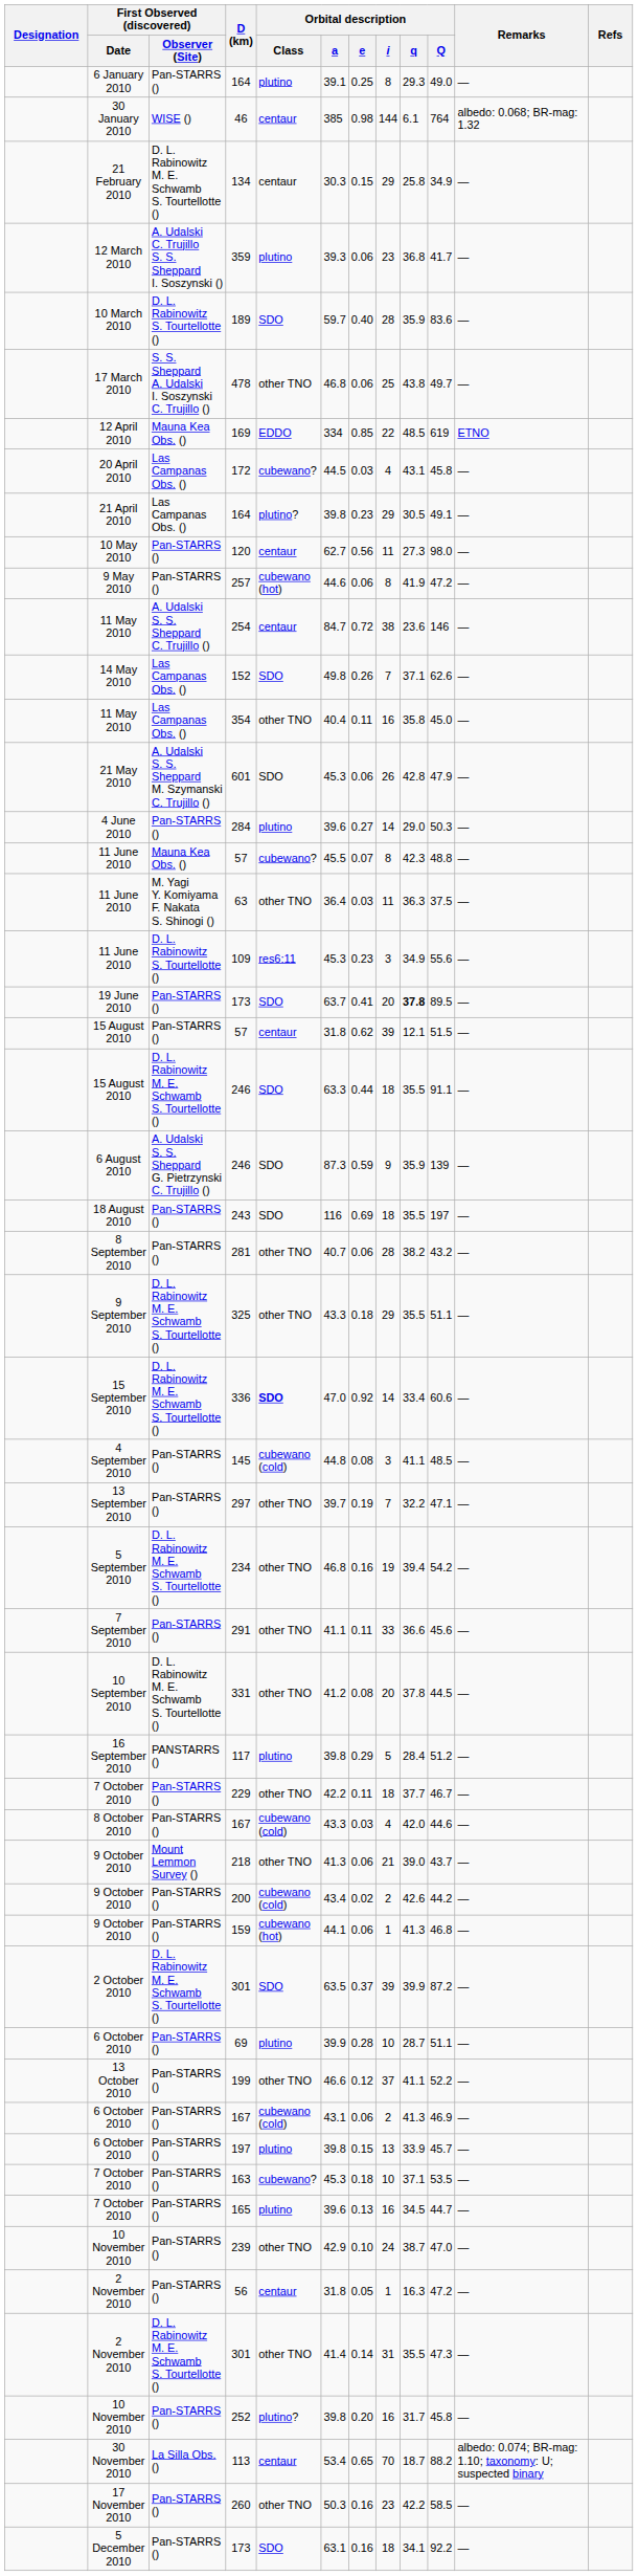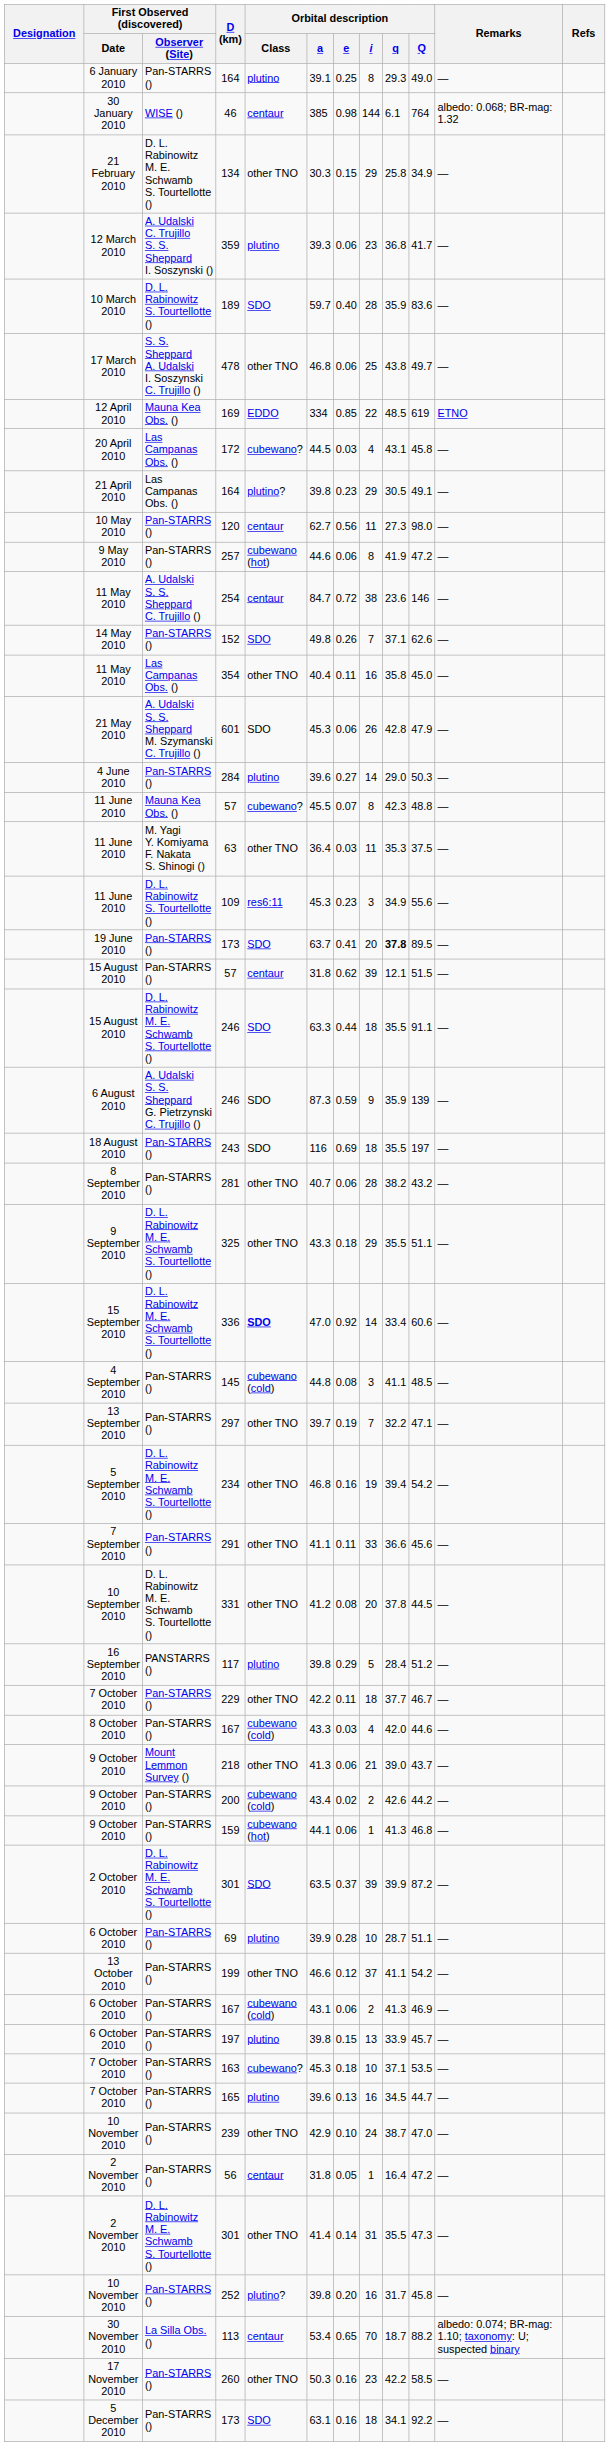 <table class="wikitable sortable" style="width: 100%;">
 <tr>
 <th width= 110 rowspan=2><a href='#'>Designation</a></th>
 <th colspan=2 width=115>First Observed (discovered)</th>
 <th rowspan=2><a href='#'>D</a> (km)</th>
 <th colspan=6>Orbital description</th>
 <th rowspan=2 width=180>Remarks</th>
 <th rowspan=2 width=55 class="unsortable">Refs</th>
 </tr>
 <tr>
 <th width=55>Date</th>
 <th><a href='#'>Observer</a><br>(<a href='#'>Site</a>)</th>
 <th>Class</th>
 <th><a href='#'>a</a><br></th>
 <th><a href='#'>e</a></th>
 <th><a href='#'><em>i</em></a><br></th>
 <th><a href='#'>q</a><br></th>
 <th><a href='#'>Q</a><br></th>
 </tr>
 <tr id="2010 AV153">
 <td></td>
 <td align=center>6 January 2010</td>
 <td>Pan-STARRS ()</td>
 <td align=center>164</td>
 <td><a href='#'>plutino</a></td>
 <td>39.1</td>
 <td>0.25</td>
 <td align=center>8</td>
 <td>29.3</td>
 <td>49.0</td>
 <td>—</td>
 <td></td>
 </tr>
 <tr id="2010 BK118">
 <td><strong></strong></td>
 <td align=center>30 January 2010</td>
 <td><a href='#'>WISE</a> ()</td>
 <td align=center>46</td>
 <td><a href='#'>centaur</a></td>
 <td>385</td>
 <td>0.98</td>
 <td align=center>144</td>
 <td>6.1</td>
 <td>764</td>
 <td>albedo: 0.068; BR-mag: 1.32</td>
 <td></td>
 </tr>
 <tr id="2010 DF106">
 <td></td>
 <td align=center>21 February 2010</td>
 <td>D. L. Rabinowitz<br>M. E. Schwamb<br>S. Tourtellotte ()</td>
 <td align=center>134</td>
-<td>centaur</td>
+<td>other TNO</td>
 <td>30.3</td>
 <td>0.15</td>
 <td align=center>29</td>
 <td>25.8</td>
 <td>34.9</td>
 <td>—</td>
 <td></td>
 </tr>
 <tr id="2010 EL139">
 <td></td>
 <td align=center>12 March 2010</td>
 <td><a href='#'>A. Udalski</a><br><a href='#'>C. Trujillo</a><br><a href='#'>S. S. Sheppard</a><br>I. Soszynski ()</td>
 <td align=center>359</td>
 <td><a href='#'>plutino</a></td>
 <td>39.3</td>
 <td>0.06</td>
 <td align=center>23</td>
 <td>36.8</td>
 <td>41.7</td>
 <td>—</td>
 <td></td>
 </tr>
 <tr id="2010 EQ65">
 <td></td>
 <td align=center>10 March 2010</td>
 <td><a href='#'>D. L. Rabinowitz</a><br><a href='#'>S. Tourtellotte</a> ()</td>
 <td align=center>189</td>
 <td><a href='#'>SDO</a></td>
 <td>59.7</td>
 <td>0.40</td>
 <td align=center>28</td>
 <td>35.9</td>
 <td>83.6</td>
 <td>—</td>
 <td></td>
 </tr>
 <tr id="2010 FX86">
 <td><strong></strong></td>
 <td align=center>17 March 2010</td>
 <td><a href='#'>S. S. Sheppard</a><br><a href='#'>A. Udalski</a><br>I. Soszynski<br><a href='#'>C. Trujillo</a> ()</td>
 <td align=center>478</td>
 <td>other TNO</td>
 <td>46.8</td>
 <td>0.06</td>
 <td align=center>25</td>
 <td>43.8</td>
 <td>49.7</td>
 <td>—</td>
 <td></td>
 </tr>
 <tr id="2010 GB174">
 <td><strong></strong></td>
 <td align=center>12 April 2010</td>
 <td><a href='#'>Mauna Kea Obs.</a> ()</td>
 <td align=center>169</td>
 <td><a href='#'>EDDO</a></td>
 <td>334</td>
 <td>0.85</td>
 <td align=center>22</td>
 <td>48.5</td>
 <td>619</td>
 <td><a href='#'>ETNO</a></td>
 <td></td>
 </tr>
 <tr id="2010 HD112">
 <td></td>
 <td align=center>20 April 2010</td>
 <td><a href='#'>Las Campanas Obs.</a> ()</td>
 <td align=center>172</td>
 <td><a href='#'>cubewano</a>?</td>
 <td>44.5</td>
 <td>0.03</td>
 <td align=center>4</td>
 <td>43.1</td>
 <td>45.8</td>
 <td>—</td>
 <td></td>
 </tr>
 <tr id="2010 HG109">
 <td></td>
 <td align=center>21 April 2010</td>
 <td>Las Campanas Obs. ()</td>
 <td align=center>164</td>
 <td><a href='#'>plutino</a>?</td>
 <td>39.8</td>
 <td>0.23</td>
 <td align=center>29</td>
 <td>30.5</td>
 <td>49.1</td>
 <td>—</td>
 <td></td>
 </tr>
 <tr id="2010 JE215">
 <td></td>
 <td align=center>10 May 2010</td>
 <td><a href='#'>Pan-STARRS</a> ()</td>
 <td align=center>120</td>
 <td><a href='#'>centaur</a></td>
 <td>62.7</td>
 <td>0.56</td>
 <td align=center>11</td>
 <td>27.3</td>
 <td>98.0</td>
 <td>—</td>
 <td></td>
 </tr>
 <tr id="2010 JF210">
 <td></td>
 <td align=center>9 May 2010</td>
 <td>Pan-STARRS ()</td>
 <td align=center>257</td>
 <td><a href='#'>cubewano</a> (<a href='#'>hot</a>)</td>
 <td>44.6</td>
 <td>0.06</td>
 <td align=center>8</td>
 <td>41.9</td>
 <td>47.2</td>
 <td>—</td>
 <td></td>
 </tr>
 <tr id="2010 JJ124">
 <td></td>
 <td align=center>11 May 2010</td>
 <td><a href='#'>A. Udalski</a><br><a href='#'>S. S. Sheppard</a><br><a href='#'>C. Trujillo</a> ()</td>
 <td align=center>254</td>
 <td><a href='#'>centaur</a></td>
 <td>84.7</td>
 <td>0.72</td>
 <td align=center>38</td>
 <td>23.6</td>
 <td>146</td>
 <td>—</td>
 <td></td>
 </tr>
 <tr id="2010 JJ210">
 <td></td>
 <td align=center>14 May 2010</td>
-<td><a href='#'>Las Campanas Obs.</a> ()</td>
+<td><a href='#'>Pan-STARRS</a> ()</td>
 <td align=center>152</td>
 <td><a href='#'>SDO</a></td>
 <td>49.8</td>
 <td>0.26</td>
 <td align=center>7</td>
 <td>37.1</td>
 <td>62.6</td>
 <td>—</td>
 <td></td>
 </tr>
 <tr id="2010 JK124">
 <td></td>
 <td align=center>11 May 2010</td>
 <td><a href='#'>Las Campanas Obs.</a> ()</td>
 <td align=center>354</td>
 <td>other TNO</td>
 <td>40.4</td>
 <td>0.11</td>
 <td align=center>16</td>
 <td>35.8</td>
 <td>45.0</td>
 <td>—</td>
 <td></td>
 </tr>
 <tr id="2010 KZ39">
 <td><strong></strong></td>
 <td align=center>21 May 2010</td>
 <td><a href='#'>A. Udalski</a><br><a href='#'>S. S. Sheppard</a><br>M. Szymanski<br><a href='#'>C. Trujillo</a> ()</td>
 <td align=center>601</td>
 <td>SDO</td>
 <td>45.3</td>
 <td>0.06</td>
 <td align=center>26</td>
 <td>42.8</td>
 <td>47.9</td>
 <td>—</td>
 <td></td>
 </tr>
 <tr id="2010 LB136">
 <td></td>
 <td align=center>4 June 2010</td>
 <td><a href='#'>Pan-STARRS</a> ()</td>
 <td align=center>284</td>
 <td><a href='#'>plutino</a></td>
 <td>39.6</td>
 <td>0.27</td>
 <td align=center>14</td>
 <td>29.0</td>
 <td>50.3</td>
 <td>—</td>
 <td></td>
 </tr>
 <tr id="2010 LK109">
 <td></td>
 <td align=center>11 June 2010</td>
 <td><a href='#'>Mauna Kea Obs.</a> ()</td>
 <td align=center>57</td>
 <td><a href='#'>cubewano</a>?</td>
 <td>45.5</td>
 <td>0.07</td>
 <td align=center>8</td>
 <td>42.3</td>
 <td>48.8</td>
 <td>—</td>
 <td></td>
 </tr>
 <tr id="2010 LP68">
 <td></td>
 <td align=center>11 June 2010</td>
 <td>M. Yagi<br>Y. Komiyama<br>F. Nakata<br>S. Shinogi ()</td>
 <td align=center>63</td>
 <td>other TNO</td>
 <td>36.4</td>
 <td>0.03</td>
 <td align=center>11</td>
-<td>36.3</td>
+<td>35.3</td>
 <td>37.5</td>
 <td>—</td>
 <td></td>
 </tr>
 <tr id="2010 LQ68">
 <td></td>
 <td align=center>11 June 2010</td>
 <td><a href='#'>D. L. Rabinowitz</a><br><a href='#'>S. Tourtellotte</a> ()</td>
 <td align=center>109</td>
 <td><a href='#'>res</a><a href='#'>6:11</a></td>
 <td>45.3</td>
 <td>0.23</td>
 <td align=center>3</td>
 <td>34.9</td>
 <td>55.6</td>
 <td>—</td>
 <td></td>
 </tr>
 <tr id="2010 MR116">
 <td></td>
 <td align=center>19 June 2010</td>
 <td><a href='#'>Pan-STARRS</a> ()</td>
 <td align=center>173</td>
 <td><a href='#'>SDO</a></td>
 <td>63.7</td>
 <td>0.41</td>
 <td align=center>20</td>
 <td><strong>37.8</strong></td>
 <td>89.5</td>
 <td>—</td>
 <td></td>
 </tr>
 <tr id="2010 PO81">
 <td></td>
 <td align=center>15 August 2010</td>
 <td>Pan-STARRS ()</td>
 <td align=center>57</td>
 <td><a href='#'>centaur</a></td>
 <td>31.8</td>
 <td>0.62</td>
 <td align=center>39</td>
 <td>12.1</td>
 <td>51.5</td>
 <td>—</td>
 <td></td>
 </tr>
 <tr id="2010 PT66">
 <td></td>
 <td align=center>15 August 2010</td>
 <td><a href='#'>D. L. Rabinowitz</a><br><a href='#'>M. E. Schwamb</a><br><a href='#'>S. Tourtellotte</a> ()</td>
 <td align=center>246</td>
 <td><a href='#'>SDO</a></td>
 <td>63.3</td>
 <td>0.44</td>
 <td align=center>18</td>
 <td>35.5</td>
 <td>91.1</td>
 <td>—</td>
 <td></td>
 </tr>
 <tr id="2010 PU75">
 <td></td>
 <td align=center>6 August 2010</td>
 <td><a href='#'>A. Udalski</a><br><a href='#'>S. S. Sheppard</a><br>G. Pietrzynski<br><a href='#'>C. Trujillo</a> ()</td>
 <td align=center>246</td>
 <td>SDO</td>
 <td>87.3</td>
 <td>0.59</td>
 <td align=center>9</td>
 <td>35.9</td>
 <td>139</td>
 <td>—</td>
 <td></td>
 </tr>
 <tr id="2010 QQ7">
 <td></td>
 <td align=center>18 August 2010</td>
 <td><a href='#'>Pan-STARRS</a> ()</td>
 <td align=center>243</td>
 <td>SDO</td>
 <td>116</td>
 <td>0.69</td>
 <td align=center>18</td>
 <td>35.5</td>
 <td>197</td>
 <td>—</td>
 <td></td>
 </tr>
 <tr id="2010 RD188">
 <td></td>
 <td align=center>8 September 2010</td>
 <td>Pan-STARRS ()</td>
 <td align=center>281</td>
 <td>other TNO</td>
 <td>40.7</td>
 <td>0.06</td>
 <td align=center>28</td>
 <td>38.2</td>
 <td>43.2</td>
 <td>—</td>
 <td></td>
 </tr>
 <tr id="2010 RF64">
 <td></td>
 <td align=center>9 September 2010</td>
 <td><a href='#'>D. L. Rabinowitz</a><br><a href='#'>M. E. Schwamb</a><br><a href='#'>S. Tourtellotte</a> ()</td>
 <td align=center>325</td>
 <td>other TNO</td>
 <td>43.3</td>
 <td>0.18</td>
 <td align=center>29</td>
 <td>35.5</td>
 <td>51.1</td>
 <td>—</td>
 <td></td>
 </tr>
 <tr id="2010 RF188">
 <td></td>
 <td align=center>15 September 2010</td>
 <td><a href='#'>D. L. Rabinowitz</a><br><a href='#'>M. E. Schwamb</a><br><a href='#'>S. Tourtellotte</a> ()</td>
 <td align=center>336</td>
 <td><strong><a href='#'>SDO</a></strong></td>
 <td>47.0</td>
 <td>0.92</td>
 <td align=center>14</td>
 <td>33.4</td>
 <td>60.6</td>
 <td>—</td>
 <td></td>
 </tr>
 <tr id="2010 RJ190">
 <td></td>
 <td align=center>4 September 2010</td>
 <td>Pan-STARRS ()</td>
 <td align=center>145</td>
 <td><a href='#'>cubewano</a> (<a href='#'>cold</a>)</td>
 <td>44.8</td>
 <td>0.08</td>
 <td align=center>3</td>
 <td>41.1</td>
 <td>48.5</td>
 <td>—</td>
 <td></td>
 </tr>
 <tr id="2010 RK190">
 <td></td>
 <td align=center>13 September 2010</td>
 <td>Pan-STARRS ()</td>
 <td align=center>297</td>
 <td>other TNO</td>
 <td>39.7</td>
 <td>0.19</td>
 <td align=center>7</td>
 <td>32.2</td>
 <td>47.1</td>
 <td>—</td>
 <td></td>
 </tr>
 <tr id="2010 RM45">
 <td></td>
 <td align=center>5 September 2010</td>
 <td><a href='#'>D. L. Rabinowitz</a><br><a href='#'>M. E. Schwamb</a><br><a href='#'>S. Tourtellotte</a> ()</td>
 <td align=center>234</td>
 <td>other TNO</td>
 <td>46.8</td>
 <td>0.16</td>
 <td align=center>19</td>
 <td>39.4</td>
 <td>54.2</td>
 <td>—</td>
 <td></td>
 </tr>
 <tr id="2010 RN45">
 <td></td>
 <td align=center>7 September 2010</td>
 <td><a href='#'>Pan-STARRS</a> ()</td>
 <td align=center>291</td>
 <td>other TNO</td>
 <td>41.1</td>
 <td>0.11</td>
 <td align=center>33</td>
 <td>36.6</td>
 <td>45.6</td>
 <td>—</td>
 <td></td>
 </tr>
 <tr id="2010 RN64">
 <td></td>
 <td align=center>10 September 2010</td>
 <td>D. L. Rabinowitz<br>M. E. Schwamb<br>S. Tourtellotte ()</td>
 <td align=center>331</td>
 <td>other TNO</td>
 <td>41.2</td>
 <td>0.08</td>
 <td align=center>20</td>
 <td>37.8</td>
 <td>44.5</td>
 <td>—</td>
 <td></td>
 </tr>
 <tr id="2010 SB41">
 <td></td>
 <td align=center>16 September 2010</td>
 <td>PANSTARRS ()</td>
 <td align=center>117</td>
 <td><a href='#'>plutino</a></td>
 <td>39.8</td>
 <td>0.29</td>
 <td align=center>5</td>
 <td>28.4</td>
 <td>51.2</td>
 <td>—</td>
 <td></td>
 </tr>
 <tr id="2010 TA192">
 <td></td>
 <td align=center>7 October 2010</td>
 <td><a href='#'>Pan-STARRS</a> ()</td>
 <td align=center>229</td>
 <td>other TNO</td>
 <td>42.2</td>
 <td>0.11</td>
 <td align=center>18</td>
 <td>37.7</td>
 <td>46.7</td>
 <td>—</td>
 <td></td>
 </tr>
 <tr id="2010 TD192">
 <td></td>
 <td align=center>8 October 2010</td>
 <td>Pan-STARRS ()</td>
 <td align=center>167</td>
 <td><a href='#'>cubewano</a> (<a href='#'>cold</a>)</td>
 <td>43.3</td>
 <td>0.03</td>
 <td align=center>4</td>
 <td>42.0</td>
 <td>44.6</td>
 <td>—</td>
 <td></td>
 </tr>
 <tr id="2010 TE192">
 <td></td>
 <td align=center>9 October 2010</td>
 <td><a href='#'>Mount Lemmon Survey</a> ()</td>
 <td align=center>218</td>
 <td>other TNO</td>
 <td>41.3</td>
 <td>0.06</td>
 <td align=center>21</td>
 <td>39.0</td>
 <td>43.7</td>
 <td>—</td>
 <td></td>
 </tr>
 <tr id="2010 TF192">
 <td></td>
 <td align=center>9 October 2010</td>
 <td>Pan-STARRS ()</td>
 <td align=center>200</td>
 <td><a href='#'>cubewano</a> (<a href='#'>cold</a>)</td>
 <td>43.4</td>
 <td>0.02</td>
 <td align=center>2</td>
 <td>42.6</td>
 <td>44.2</td>
 <td>—</td>
 <td></td>
 </tr>
 <tr id="2010 TG192">
 <td></td>
 <td align=center>9 October 2010</td>
 <td>Pan-STARRS ()</td>
 <td align=center>159</td>
 <td><a href='#'>cubewano</a> (<a href='#'>hot</a>)</td>
 <td>44.1</td>
 <td>0.06</td>
 <td align=center>1</td>
 <td>41.3</td>
 <td>46.8</td>
 <td>—</td>
 <td></td>
 </tr>
 <tr id="2010 TJ">
 <td><strong></strong></td>
 <td align=center>2 October 2010</td>
 <td><a href='#'>D. L. Rabinowitz</a><br><a href='#'>M. E. Schwamb</a><br><a href='#'>S. Tourtellotte</a> ()</td>
 <td align=center>301</td>
 <td><a href='#'>SDO</a></td>
 <td>63.5</td>
 <td>0.37</td>
 <td align=center>39</td>
 <td>39.9</td>
 <td>87.2</td>
 <td>—</td>
 <td></td>
 </tr>
 <tr id="2010 TJ182">
 <td></td>
 <td align=center>6 October 2010</td>
 <td><a href='#'>Pan-STARRS</a> ()</td>
 <td align=center>69</td>
 <td><a href='#'>plutino</a></td>
 <td>39.9</td>
 <td>0.28</td>
 <td align=center>10</td>
 <td>28.7</td>
 <td>51.1</td>
 <td>—</td>
 <td></td>
 </tr>
 <tr id="2010 TK192">
 <td></td>
 <td align=center>13 October 2010</td>
 <td>Pan-STARRS ()</td>
 <td align=center>199</td>
 <td>other TNO</td>
 <td>46.6</td>
 <td>0.12</td>
 <td align=center>37</td>
 <td>41.1</td>
-<td>52.2</td>
+<td>54.2</td>
 <td>—</td>
 <td></td>
 </tr>
 <tr id="2010 TL182">
 <td></td>
 <td align=center>6 October 2010</td>
 <td>Pan-STARRS ()</td>
 <td align=center>167</td>
 <td><a href='#'>cubewano</a> (<a href='#'>cold</a>)</td>
 <td>43.1</td>
 <td>0.06</td>
 <td align=center>2</td>
 <td>41.3</td>
 <td>46.9</td>
 <td>—</td>
 <td></td>
 </tr>
 <tr id="2010 TN182">
 <td></td>
 <td align=center>6 October 2010</td>
 <td>Pan-STARRS ()</td>
 <td align=center>197</td>
 <td><a href='#'>plutino</a></td>
 <td>39.8</td>
 <td>0.15</td>
 <td align=center>13</td>
 <td>33.9</td>
 <td>45.7</td>
 <td>—</td>
 <td></td>
 </tr>
 <tr id="2010 TP182">
 <td></td>
 <td align=center>7 October 2010</td>
 <td>Pan-STARRS ()</td>
 <td align=center>163</td>
 <td><a href='#'>cubewano</a>?</td>
 <td>45.3</td>
 <td>0.18</td>
 <td align=center>10</td>
 <td>37.1</td>
 <td>53.5</td>
 <td>—</td>
 <td></td>
 </tr>
 <tr id="2010 TS195">
 <td></td>
 <td align=center>7 October 2010</td>
 <td>Pan-STARRS ()</td>
 <td align=center>165</td>
 <td><a href='#'>plutino</a></td>
 <td>39.6</td>
 <td>0.13</td>
 <td align=center>16</td>
 <td>34.5</td>
 <td>44.7</td>
 <td>—</td>
 <td></td>
 </tr>
 <tr id="2010 VD253">
 <td></td>
 <td align=center>10 November 2010</td>
 <td>Pan-STARRS ()</td>
 <td align=center>239</td>
 <td>other TNO</td>
 <td>42.9</td>
 <td>0.10</td>
 <td align=center>24</td>
 <td>38.7</td>
 <td>47.0</td>
 <td>—</td>
 <td></td>
 </tr>
 <tr id="2010 VE253">
 <td></td>
 <td align=center>2 November 2010</td>
 <td>Pan-STARRS ()</td>
 <td align=center>56</td>
 <td><a href='#'>centaur</a></td>
 <td>31.8</td>
 <td>0.05</td>
 <td align=center>1</td>
-<td>16.3</td>
+<td>16.4</td>
 <td>47.2</td>
 <td>—</td>
 <td></td>
 </tr>
 <tr id="2010 VR11">
 <td><strong></strong></td>
 <td align=center>2 November 2010</td>
 <td><a href='#'>D. L. Rabinowitz</a><br><a href='#'>M. E. Schwamb</a><br><a href='#'>S. Tourtellotte</a> ()</td>
 <td align=center>301</td>
 <td>other TNO</td>
 <td>41.4</td>
 <td>0.14</td>
 <td align=center>31</td>
 <td>35.5</td>
 <td>47.3</td>
 <td>—</td>
 <td></td>
 </tr>
 <tr id="2010 VX224">
 <td></td>
 <td align=center>10 November 2010</td>
 <td><a href='#'>Pan-STARRS</a> ()</td>
 <td align=center>252</td>
 <td><a href='#'>plutino</a>?</td>
 <td>39.8</td>
 <td>0.20</td>
 <td align=center>16</td>
 <td>31.7</td>
 <td>45.8</td>
 <td>—</td>
 <td></td>
 </tr>
 <tr id="2010 WG9">
 <td><strong></strong></td>
 <td align=center>30 November 2010</td>
 <td><a href='#'>La Silla Obs.</a> ()</td>
 <td align=center>113</td>
 <td><a href='#'>centaur</a></td>
 <td>53.4</td>
 <td>0.65</td>
 <td align=center>70</td>
 <td>18.7</td>
 <td>88.2</td>
 <td>albedo: 0.074; BR-mag: 1.10; <a href='#'>taxonomy</a>: U; suspected <a href='#'>binary</a></td>
 <td></td>
 </tr>
 <tr id="2010 WM75">
 <td></td>
 <td align=center>17 November 2010</td>
 <td><a href='#'>Pan-STARRS</a> ()</td>
 <td align=center>260</td>
 <td>other TNO</td>
 <td>50.3</td>
 <td>0.16</td>
 <td align=center>23</td>
 <td>42.2</td>
 <td>58.5</td>
 <td>—</td>
 <td></td>
 </tr>
 <tr id="2010 XE91">
 <td></td>
 <td align=center>5 December 2010</td>
 <td>Pan-STARRS ()</td>
 <td align=center>173</td>
 <td><a href='#'>SDO</a></td>
 <td>63.1</td>
 <td>0.16</td>
 <td align=center>18</td>
 <td>34.1</td>
 <td>92.2</td>
 <td>—</td>
 <td></td>
 </tr>
 </table>
